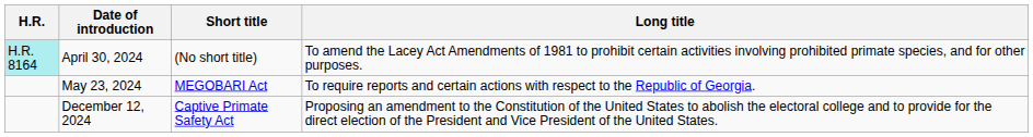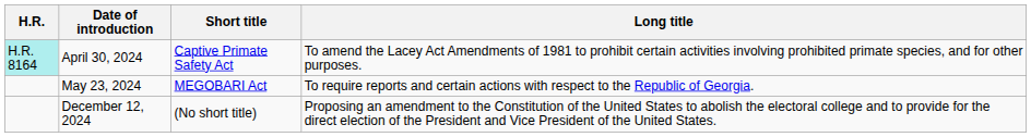 <table class="wikitable">
 <tr>
 <th>H.R.</th>
 <th>Date of introduction</th>
 <th>Short title</th>
 <th>Long title</th>
 </tr>
 <tr>
 <td style="background: paleturquoise;">H.R. 8164</td>
 <td>April 30, 2024</td>
-<td>(No short title)</td>
+<td><a href='#'>Captive Primate Safety Act</a></td>
 <td>To amend the Lacey Act Amendments of 1981 to prohibit certain activities involving prohibited primate species, and for other purposes.</td>
 </tr>
 <tr>
 <td></td>
 <td>May 23, 2024</td>
 <td><a href='#'>MEGOBARI Act</a></td>
 <td>To require reports and certain actions with respect to the <a href='#'>Republic of Georgia</a>.</td>
 </tr>
 <tr>
 <td><br></td>
 <td>December 12, 2024</td>
-<td><a href='#'>Captive Primate Safety Act</a></td>
+<td>(No short title)</td>
 <td>Proposing an amendment to the Constitution of the United States to abolish the electoral college and to provide for the direct election of the President and Vice President of the United States.</td>
 </tr>
 </table>
